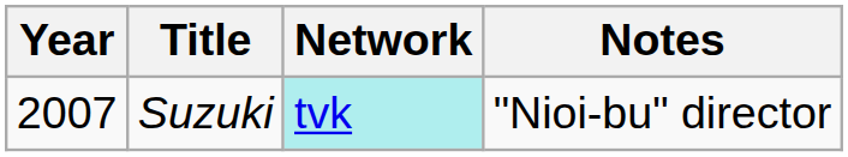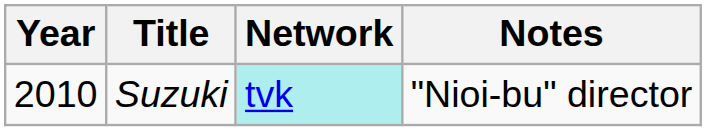 <table class="wikitable">
 <tr>
 <th>Year</th>
 <th>Title</th>
 <th>Network</th>
 <th>Notes</th>
 </tr>
 <tr>
-<td>2007</td>
+<td>2010</td>
 <td><em>Suzuki</em></td>
 <td style="background: paleturquoise;"><a href='#'>tvk</a></td>
 <td>"Nioi-bu" director</td>
 </tr>
 </table>
